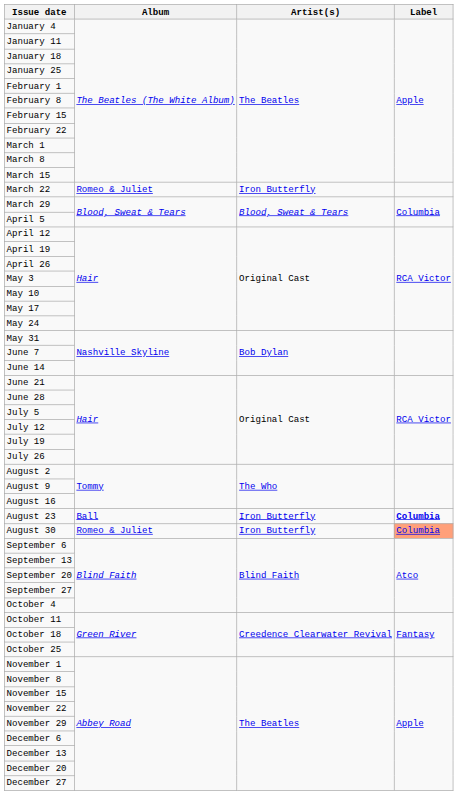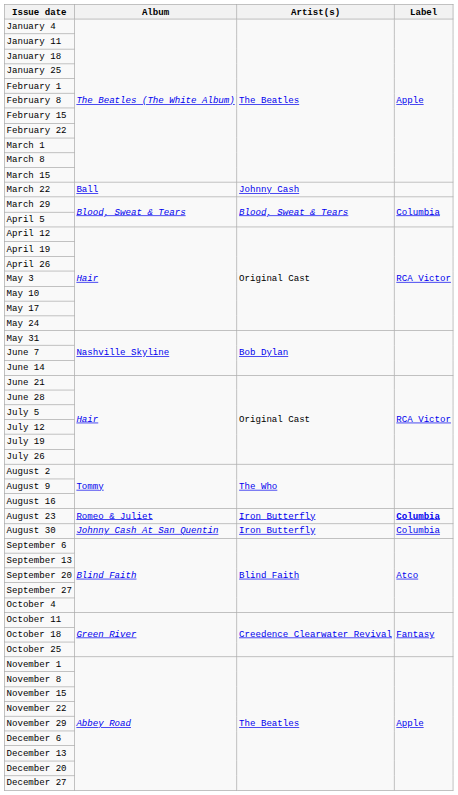 <table class="wikitable">
 <tr>
 <th>Issue date</th>
 <th>Album</th>
 <th>Artist(s)</th>
 <th>Label</th>
 </tr>
 <tr>
 <td>January 4</td>
 <td rowspan="11"><em><a href='#'>The Beatles (The White Album)</a></em></td>
 <td rowspan="11"><a href='#'>The Beatles</a></td>
 <td rowspan="11"><a href='#'>Apple</a></td>
 </tr>
 <tr>
 <td>January 11</td>
 </tr>
 <tr>
 <td>January 18</td>
 </tr>
 <tr>
 <td>January 25</td>
 </tr>
 <tr>
 <td>February 1</td>
 </tr>
 <tr>
 <td>February 8</td>
 </tr>
 <tr>
 <td>February 15</td>
 </tr>
 <tr>
 <td>February 22</td>
 </tr>
 <tr>
 <td>March 1</td>
 </tr>
 <tr>
 <td>March 8</td>
 </tr>
 <tr>
 <td>March 15</td>
 </tr>
 <tr>
 <td>March 22</td>
-<td><a href='#'>Romeo & Juliet</a></td>
-<td><a href='#'>Iron Butterfly</a></td>
+<td><a href='#'>Ball</a></td>
+<td><a href='#'>Johnny Cash</a></td>
 <td></td>
 </tr>
 <tr>
 <td>March 29</td>
 <td rowspan="2"><em><a href='#'>Blood, Sweat & Tears</a></em></td>
 <td rowspan="2"><em><a href='#'>Blood, Sweat & Tears</a></em></td>
 <td rowspan="2"><a href='#'>Columbia</a></td>
 </tr>
 <tr>
 <td>April 5</td>
 </tr>
 <tr>
 <td>April 12</td>
 <td rowspan="7"><em><a href='#'>Hair</a></em></td>
 <td rowspan="7">Original Cast</td>
 <td rowspan="7"><a href='#'>RCA Victor</a></td>
 </tr>
 <tr>
 <td>April 19</td>
 </tr>
 <tr>
 <td>April 26</td>
 </tr>
 <tr>
 <td>May 3</td>
 </tr>
 <tr>
 <td>May 10</td>
 </tr>
 <tr>
 <td>May 17</td>
 </tr>
 <tr>
 <td>May 24</td>
 </tr>
 <tr>
 <td>May 31</td>
 <td rowspan="3"><a href='#'>Nashville Skyline</a></td>
 <td rowspan="3"><a href='#'>Bob Dylan</a></td>
 <td rowspan="3"></td>
 </tr>
 <tr>
 <td>June 7</td>
 </tr>
 <tr>
 <td>June 14</td>
 </tr>
 <tr>
 <td>June 21</td>
 <td rowspan="6"><em><a href='#'>Hair</a></em></td>
 <td rowspan="6">Original Cast</td>
 <td rowspan="6"><a href='#'>RCA Victor</a></td>
 </tr>
 <tr>
 <td>June 28</td>
 </tr>
 <tr>
 <td>July 5</td>
 </tr>
 <tr>
 <td>July 12</td>
 </tr>
 <tr>
 <td>July 19</td>
 </tr>
 <tr>
 <td>July 26</td>
 </tr>
 <tr>
 <td>August 2</td>
 <td rowspan="3"><a href='#'>Tommy</a></td>
 <td rowspan="3"><a href='#'>The Who</a></td>
 <td rowspan="3"></td>
 </tr>
 <tr>
 <td>August 9</td>
 </tr>
 <tr>
 <td>August 16</td>
 </tr>
 <tr>
 <td>August 23</td>
-<td><a href='#'>Ball</a></td>
+<td><a href='#'>Romeo & Juliet</a></td>
 <td><a href='#'>Iron Butterfly</a></td>
 <td><strong><a href='#'>Columbia</a></strong></td>
 </tr>
 <tr>
 <td>August 30</td>
-<td><a href='#'>Romeo & Juliet</a></td>
+<td><em><a href='#'>Johnny Cash At San Quentin</a></em></td>
 <td><a href='#'>Iron Butterfly</a></td>
-<td style="background: lightsalmon;"><a href='#'>Columbia</a></td>
+<td><a href='#'>Columbia</a></td>
 </tr>
 <tr>
 <td>September 6</td>
 <td rowspan="5"><em><a href='#'>Blind Faith</a></em></td>
 <td rowspan="5"><a href='#'>Blind Faith</a></td>
 <td rowspan="5"><a href='#'>Atco</a></td>
 </tr>
 <tr>
 <td>September 13</td>
 </tr>
 <tr>
 <td>September 20</td>
 </tr>
 <tr>
 <td>September 27</td>
 </tr>
 <tr>
 <td>October 4</td>
 </tr>
 <tr>
 <td>October 11</td>
 <td rowspan="3"><em><a href='#'>Green River</a></em></td>
 <td rowspan="3"><a href='#'>Creedence Clearwater Revival</a></td>
 <td rowspan="3"><a href='#'>Fantasy</a></td>
 </tr>
 <tr>
 <td>October 18</td>
 </tr>
 <tr>
 <td>October 25</td>
 </tr>
 <tr>
 <td>November 1</td>
 <td rowspan="9"><em><a href='#'>Abbey Road</a></em></td>
 <td rowspan="9"><a href='#'>The Beatles</a></td>
 <td rowspan="9"><a href='#'>Apple</a></td>
 </tr>
 <tr>
 <td>November 8</td>
 </tr>
 <tr>
 <td>November 15</td>
 </tr>
 <tr>
 <td>November 22</td>
 </tr>
 <tr>
 <td>November 29</td>
 </tr>
 <tr>
 <td>December 6</td>
 </tr>
 <tr>
 <td>December 13</td>
 </tr>
 <tr>
 <td>December 20</td>
 </tr>
 <tr>
 <td>December 27</td>
 </tr>
 </table>
